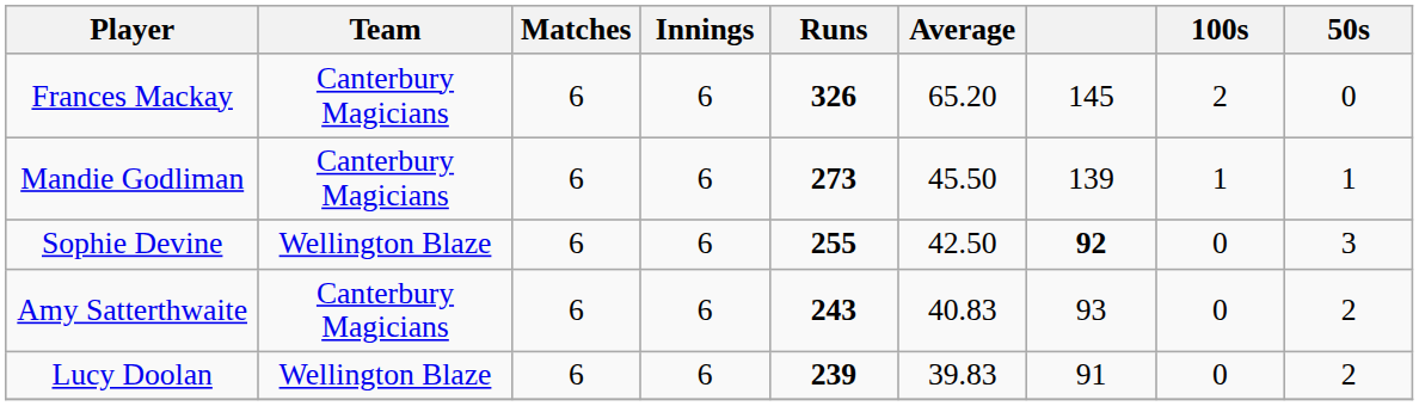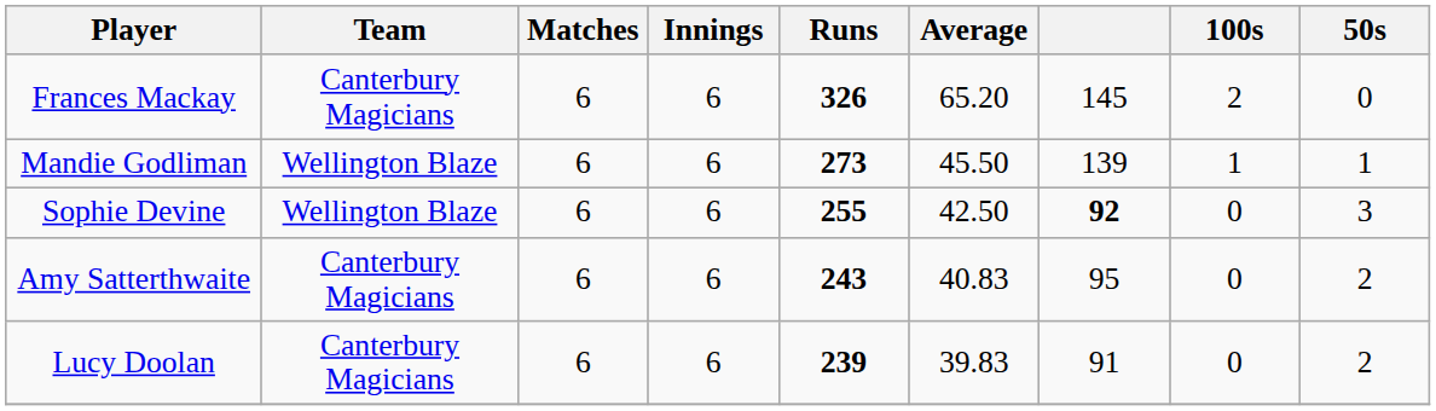 <table class="wikitable" style="text-align:center;">
 <tr>
 <th width=125>Player</th>
 <th width=125>Team</th>
 <th width=60>Matches</th>
 <th width=60>Innings</th>
 <th width=60>Runs</th>
 <th width=60>Average</th>
 <th width=60></th>
 <th width=60>100s</th>
 <th width=60>50s</th>
 </tr>
 <tr>
 <td><a href='#'>Frances Mackay</a></td>
 <td><a href='#'>Canterbury Magicians</a></td>
 <td>6</td>
 <td>6</td>
 <td><strong>326</strong></td>
 <td>65.20</td>
 <td>145</td>
 <td>2</td>
 <td>0</td>
 </tr>
 <tr>
 <td><a href='#'>Mandie Godliman</a></td>
-<td><a href='#'>Canterbury Magicians</a></td>
+<td><a href='#'>Wellington Blaze</a></td>
 <td>6</td>
 <td>6</td>
 <td><strong>273</strong></td>
 <td>45.50</td>
 <td>139</td>
 <td>1</td>
 <td>1</td>
 </tr>
 <tr>
 <td><a href='#'>Sophie Devine</a></td>
 <td><a href='#'>Wellington Blaze</a></td>
 <td>6</td>
 <td>6</td>
 <td><strong>255</strong></td>
 <td>42.50</td>
 <td><strong>92</strong></td>
 <td>0</td>
 <td>3</td>
 </tr>
 <tr>
 <td><a href='#'>Amy Satterthwaite</a></td>
 <td><a href='#'>Canterbury Magicians</a></td>
 <td>6</td>
 <td>6</td>
 <td><strong>243</strong></td>
 <td>40.83</td>
-<td>93</td>
+<td>95</td>
 <td>0</td>
 <td>2</td>
 </tr>
 <tr>
 <td><a href='#'>Lucy Doolan</a></td>
-<td><a href='#'>Wellington Blaze</a></td>
+<td><a href='#'>Canterbury Magicians</a></td>
 <td>6</td>
 <td>6</td>
 <td><strong>239</strong></td>
 <td>39.83</td>
 <td>91</td>
 <td>0</td>
 <td>2</td>
 </tr>
 <tr>
 </tr>
 </table>
